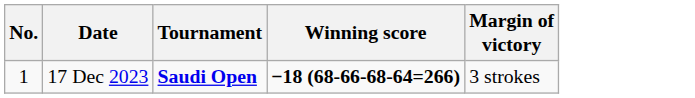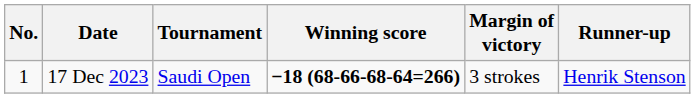 <table class="wikitable" style="font-size:95%;">
 <tr>
 <th>No.</th>
 <th>Date</th>
 <th>Tournament</th>
 <th>Winning score</th>
 <th>Margin of<br>victory</th>
+<th>Runner-up</th>
 </tr>
 <tr>
 <td align=center>1</td>
 <td align=right>17 Dec <a href='#'>2023</a></td>
-<td><strong><a href='#'>Saudi Open</a></strong></td>
+<td><a href='#'>Saudi Open</a></td>
 <td><strong>−18 (68-66-68-64=266)</strong></td>
 <td>3 strokes</td>
+<td> <a href='#'>Henrik Stenson</a></td>
 </tr>
 </table>
